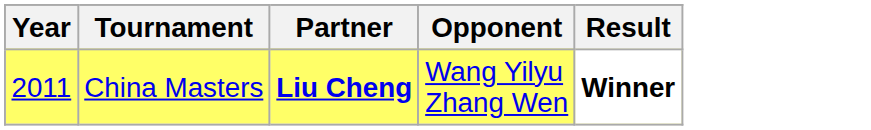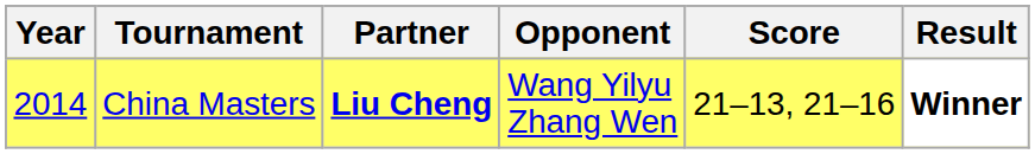 <table class="sortable wikitable" style="font-size: 90%;">
 <tr>
 <th>Year</th>
 <th>Tournament</th>
 <th>Partner</th>
 <th>Opponent</th>
+<th>Score</th>
 <th>Result</th>
 </tr>
 <tr style="background:#FFFF67">
-<td align="center"><a href='#'>2011</a></td>
+<td align="center"><a href='#'>2014</a></td>
 <td align="left"><a href='#'>China Masters</a></td>
 <td align="left"><strong> <a href='#'>Liu Cheng</a></strong></td>
 <td align="left"> <a href='#'>Wang Yilyu</a><br> <a href='#'>Zhang Wen</a></td>
+<td align="left">21–13, 21–16</td>
 <td style="text-align:left; background:white"> <strong>Winner</strong></td>
 </tr>
 </table>
